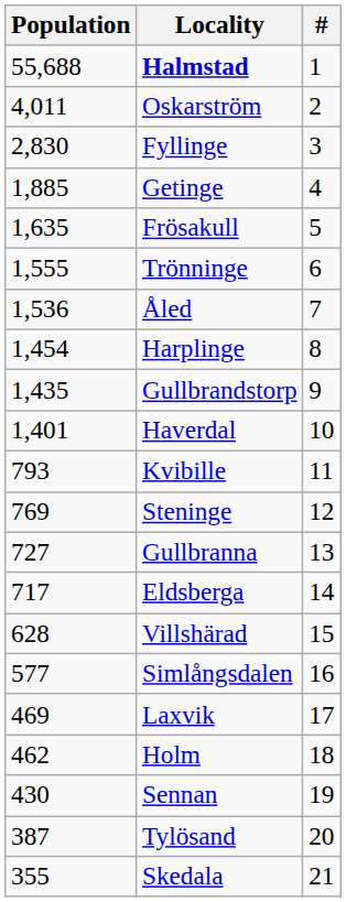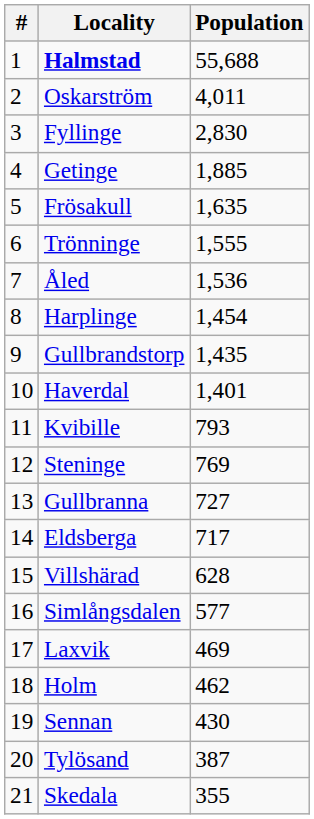 <table class="wikitable">
 <tr>
+<th>#</th>
+<th>Locality</th>
 <th>Population</th>
-<th>Locality</th>
-<th>#</th>
 </tr>
 <tr>
+<td>1</td>
+<td><strong><a href='#'>Halmstad</a></strong></td>
 <td>55,688</td>
-<td><strong><a href='#'>Halmstad</a></strong></td>
-<td>1</td>
 </tr>
 <tr>
+<td>2</td>
+<td><a href='#'>Oskarström</a></td>
 <td>4,011</td>
-<td><a href='#'>Oskarström</a></td>
-<td>2</td>
 </tr>
 <tr>
+<td>3</td>
+<td><a href='#'>Fyllinge</a></td>
 <td>2,830</td>
-<td><a href='#'>Fyllinge</a></td>
-<td>3</td>
 </tr>
 <tr>
+<td>4</td>
+<td><a href='#'>Getinge</a></td>
 <td>1,885</td>
-<td><a href='#'>Getinge</a></td>
-<td>4</td>
 </tr>
 <tr>
+<td>5</td>
+<td><a href='#'>Frösakull</a></td>
 <td>1,635</td>
-<td><a href='#'>Frösakull</a></td>
-<td>5</td>
 </tr>
 <tr>
+<td>6</td>
+<td><a href='#'>Trönninge</a></td>
 <td>1,555</td>
-<td><a href='#'>Trönninge</a></td>
-<td>6</td>
 </tr>
 <tr>
+<td>7</td>
+<td><a href='#'>Åled</a></td>
 <td>1,536</td>
-<td><a href='#'>Åled</a></td>
-<td>7</td>
 </tr>
 <tr>
+<td>8</td>
+<td><a href='#'>Harplinge</a></td>
 <td>1,454</td>
-<td><a href='#'>Harplinge</a></td>
-<td>8</td>
 </tr>
 <tr>
+<td>9</td>
+<td><a href='#'>Gullbrandstorp</a></td>
 <td>1,435</td>
-<td><a href='#'>Gullbrandstorp</a></td>
-<td>9</td>
 </tr>
 <tr>
+<td>10</td>
+<td><a href='#'>Haverdal</a></td>
 <td>1,401</td>
-<td><a href='#'>Haverdal</a></td>
-<td>10</td>
 </tr>
 <tr>
+<td>11</td>
+<td><a href='#'>Kvibille</a></td>
 <td>793</td>
-<td><a href='#'>Kvibille</a></td>
-<td>11</td>
 </tr>
 <tr>
+<td>12</td>
+<td><a href='#'>Steninge</a></td>
 <td>769</td>
-<td><a href='#'>Steninge</a></td>
-<td>12</td>
 </tr>
 <tr>
+<td>13</td>
+<td><a href='#'>Gullbranna</a></td>
 <td>727</td>
-<td><a href='#'>Gullbranna</a></td>
-<td>13</td>
 </tr>
 <tr>
+<td>14</td>
+<td><a href='#'>Eldsberga</a></td>
 <td>717</td>
-<td><a href='#'>Eldsberga</a></td>
-<td>14</td>
 </tr>
 <tr>
+<td>15</td>
+<td><a href='#'>Villshärad</a></td>
 <td>628</td>
-<td><a href='#'>Villshärad</a></td>
-<td>15</td>
 </tr>
 <tr>
+<td>16</td>
+<td><a href='#'>Simlångsdalen</a></td>
 <td>577</td>
-<td><a href='#'>Simlångsdalen</a></td>
-<td>16</td>
 </tr>
 <tr>
+<td>17</td>
+<td><a href='#'>Laxvik</a></td>
 <td>469</td>
-<td><a href='#'>Laxvik</a></td>
-<td>17</td>
 </tr>
 <tr>
+<td>18</td>
+<td><a href='#'>Holm</a></td>
 <td>462</td>
-<td><a href='#'>Holm</a></td>
-<td>18</td>
 </tr>
 <tr>
+<td>19</td>
+<td><a href='#'>Sennan</a></td>
 <td>430</td>
-<td><a href='#'>Sennan</a></td>
-<td>19</td>
 </tr>
 <tr>
+<td>20</td>
+<td><a href='#'>Tylösand</a></td>
 <td>387</td>
-<td><a href='#'>Tylösand</a></td>
-<td>20</td>
 </tr>
 <tr>
+<td>21</td>
+<td><a href='#'>Skedala</a></td>
 <td>355</td>
-<td><a href='#'>Skedala</a></td>
-<td>21</td>
 </tr>
 </table>
